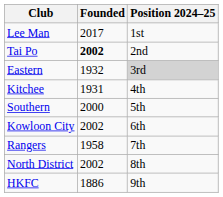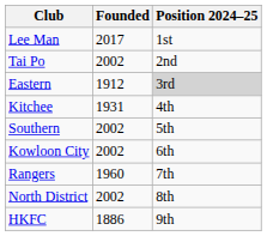 <table class="wikitable sortable">
 <tr>
 <th>Club</th>
 <th>Founded</th>
 <th>Position 2024–25</th>
 </tr>
 <tr>
 <td><a href='#'>Lee Man</a></td>
 <td>2017</td>
 <td>1st</td>
 </tr>
 <tr>
 <td><a href='#'>Tai Po</a></td>
-<td><strong>2002</strong></td>
+<td>2002</td>
 <td>2nd</td>
 </tr>
 <tr>
 <td><a href='#'>Eastern</a></td>
-<td>1932</td>
+<td>1912</td>
 <td style="background: lightgrey;">3rd</td>
 </tr>
 <tr>
 <td><a href='#'>Kitchee</a></td>
 <td>1931</td>
 <td>4th</td>
 </tr>
 <tr>
 <td><a href='#'>Southern</a></td>
-<td>2000</td>
+<td>2002</td>
 <td>5th</td>
 </tr>
 <tr>
 <td><a href='#'>Kowloon City</a></td>
 <td>2002</td>
 <td>6th</td>
 </tr>
 <tr>
 <td><a href='#'>Rangers</a></td>
-<td>1958</td>
+<td>1960</td>
 <td>7th</td>
 </tr>
 <tr>
 <td><a href='#'>North District</a></td>
 <td>2002</td>
 <td>8th</td>
 </tr>
 <tr>
 <td><a href='#'>HKFC</a></td>
 <td>1886</td>
 <td>9th</td>
 </tr>
 </table>
